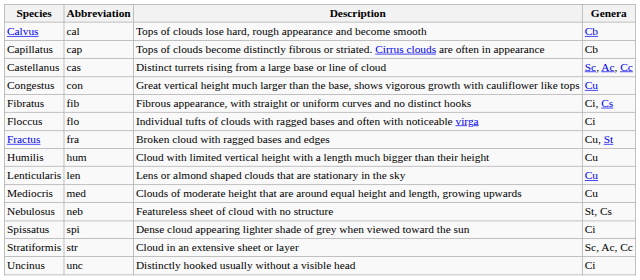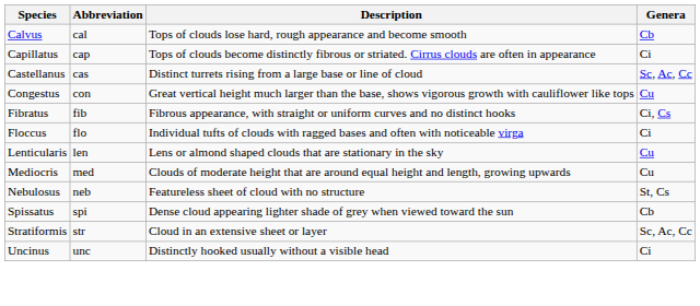 <table class="wikitable" border="3">
 <tr>
 <th>Species</th>
 <th>Abbreviation</th>
 <th>Description</th>
 <th>Genera</th>
 </tr>
 <tr>
 <td><a href='#'>Calvus</a></td>
 <td>cal</td>
 <td>Tops of clouds lose hard, rough appearance and become smooth</td>
 <td><a href='#'>Cb</a></td>
 </tr>
 <tr>
 <td>Capillatus</td>
 <td>cap</td>
 <td>Tops of clouds become distinctly fibrous or striated. <a href='#'>Cirrus clouds</a> are often in appearance</td>
-<td>Cb</td>
+<td>Ci</td>
 </tr>
 <tr>
 <td>Castellanus</td>
 <td>cas</td>
 <td>Distinct turrets rising from a large base or line of cloud</td>
 <td><a href='#'>Sc</a>, <a href='#'>Ac</a>, <a href='#'>Cc</a></td>
 </tr>
 <tr>
 <td>Congestus</td>
 <td>con</td>
 <td>Great vertical height much larger than the base, shows vigorous growth with cauliflower like tops</td>
 <td><a href='#'>Cu</a></td>
 </tr>
 <tr>
 <td>Fibratus</td>
 <td>fib</td>
 <td>Fibrous appearance, with straight or uniform curves and no distinct hooks</td>
 <td>Ci, <a href='#'>Cs</a></td>
 </tr>
 <tr>
 <td>Floccus</td>
 <td>flo</td>
 <td>Individual tufts of clouds with ragged bases and often with noticeable <a href='#'>virga</a></td>
 <td>Ci</td>
 </tr>
 <tr>
-<td><a href='#'>Fractus</a></td>
-<td>fra</td>
-<td>Broken cloud with ragged bases and edges</td>
-<td>Cu, <a href='#'>St</a></td>
-</tr>
-<tr>
-<td>Humilis</td>
-<td>hum</td>
-<td>Cloud with limited vertical height with a length much bigger than their height</td>
-<td>Cu</td>
-</tr>
-<tr>
 <td>Lenticularis</td>
 <td>len</td>
 <td>Lens or almond shaped clouds that are stationary in the sky</td>
 <td><a href='#'>Cu</a></td>
 </tr>
 <tr>
 <td>Mediocris</td>
 <td>med</td>
 <td>Clouds of moderate height that are around equal height and length, growing upwards</td>
 <td>Cu</td>
 </tr>
 <tr>
 <td>Nebulosus</td>
 <td>neb</td>
 <td>Featureless sheet of cloud with no structure</td>
 <td>St, Cs</td>
 </tr>
 <tr>
 <td>Spissatus</td>
 <td>spi</td>
 <td>Dense cloud appearing lighter shade of grey when viewed toward the sun</td>
-<td>Ci</td>
+<td>Cb</td>
 </tr>
 <tr>
 <td>Stratiformis</td>
 <td>str</td>
 <td>Cloud in an extensive sheet or layer</td>
 <td>Sc, Ac, Cc</td>
 </tr>
 <tr>
 <td>Uncinus</td>
 <td>unc</td>
 <td>Distinctly hooked usually without a visible head</td>
 <td>Ci</td>
 </tr>
 </table>
